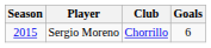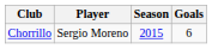 <table class="wikitable sortable" style="text-align:center">
 <tr>
+<th>Club</th>
+<th>Player</th>
 <th>Season</th>
-<th>Player</th>
-<th>Club</th>
 <th>Goals</th>
 </tr>
 <tr>
+<td align="left"><a href='#'>Chorrillo</a></td>
+<td align="left"> Sergio Moreno</td>
 <td><a href='#'>2015</a></td>
-<td align="left"> Sergio Moreno</td>
-<td align="left"><a href='#'>Chorrillo</a></td>
 <td>6</td>
 </tr>
 </table>
